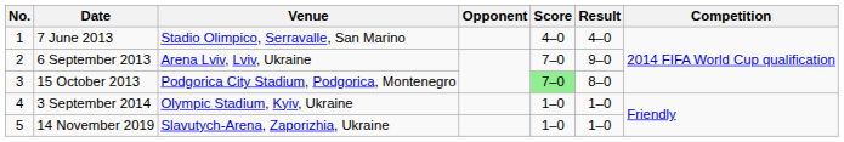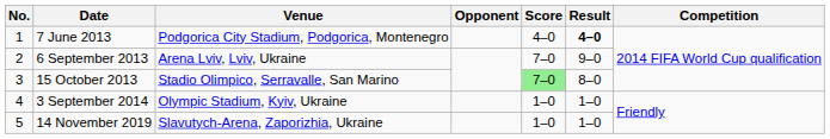 <table class="wikitable sortable">
 <tr>
 <th scope="col">No.</th>
 <th scope="col">Date</th>
 <th scope="col">Venue</th>
 <th scope="col">Opponent</th>
 <th scope="col">Score</th>
 <th scope="col">Result</th>
 <th scope="col">Competition</th>
 </tr>
 <tr>
 <td align="center">1</td>
 <td>7 June 2013</td>
-<td><a href='#'>Stadio Olimpico</a>, <a href='#'>Serravalle</a>, San Marino</td>
+<td><a href='#'>Podgorica City Stadium</a>, <a href='#'>Podgorica</a>, Montenegro</td>
 <td></td>
 <td align="center">4–0</td>
-<td align="center">4–0</td>
+<td align="center"><strong>4–0</strong></td>
 <td rowspan=3><a href='#'>2014 FIFA World Cup qualification</a></td>
 </tr>
 <tr>
 <td align="center">2</td>
 <td>6 September 2013</td>
 <td><a href='#'>Arena Lviv</a>, <a href='#'>Lviv</a>, Ukraine</td>
 <td rowspan="2"></td>
 <td align="center">7–0</td>
 <td align="center">9–0</td>
 </tr>
 <tr>
 <td align="center">3</td>
 <td>15 October 2013</td>
-<td><a href='#'>Podgorica City Stadium</a>, <a href='#'>Podgorica</a>, Montenegro</td>
+<td><a href='#'>Stadio Olimpico</a>, <a href='#'>Serravalle</a>, San Marino</td>
 <td align="center" style="background: lightgreen;">7–0</td>
 <td align="center">8–0</td>
 </tr>
 <tr>
 <td align="center">4</td>
 <td>3 September 2014</td>
 <td><a href='#'>Olympic Stadium</a>, <a href='#'>Kyiv</a>, Ukraine</td>
 <td></td>
 <td align="center">1–0</td>
 <td align="center">1–0</td>
 <td rowspan="2"><a href='#'>Friendly</a></td>
 </tr>
 <tr>
 <td align="center">5</td>
 <td>14 November 2019</td>
 <td><a href='#'>Slavutych-Arena</a>, <a href='#'>Zaporizhia</a>, Ukraine</td>
 <td></td>
 <td align="center">1–0</td>
 <td align="center">1–0</td>
 </tr>
 </table>
